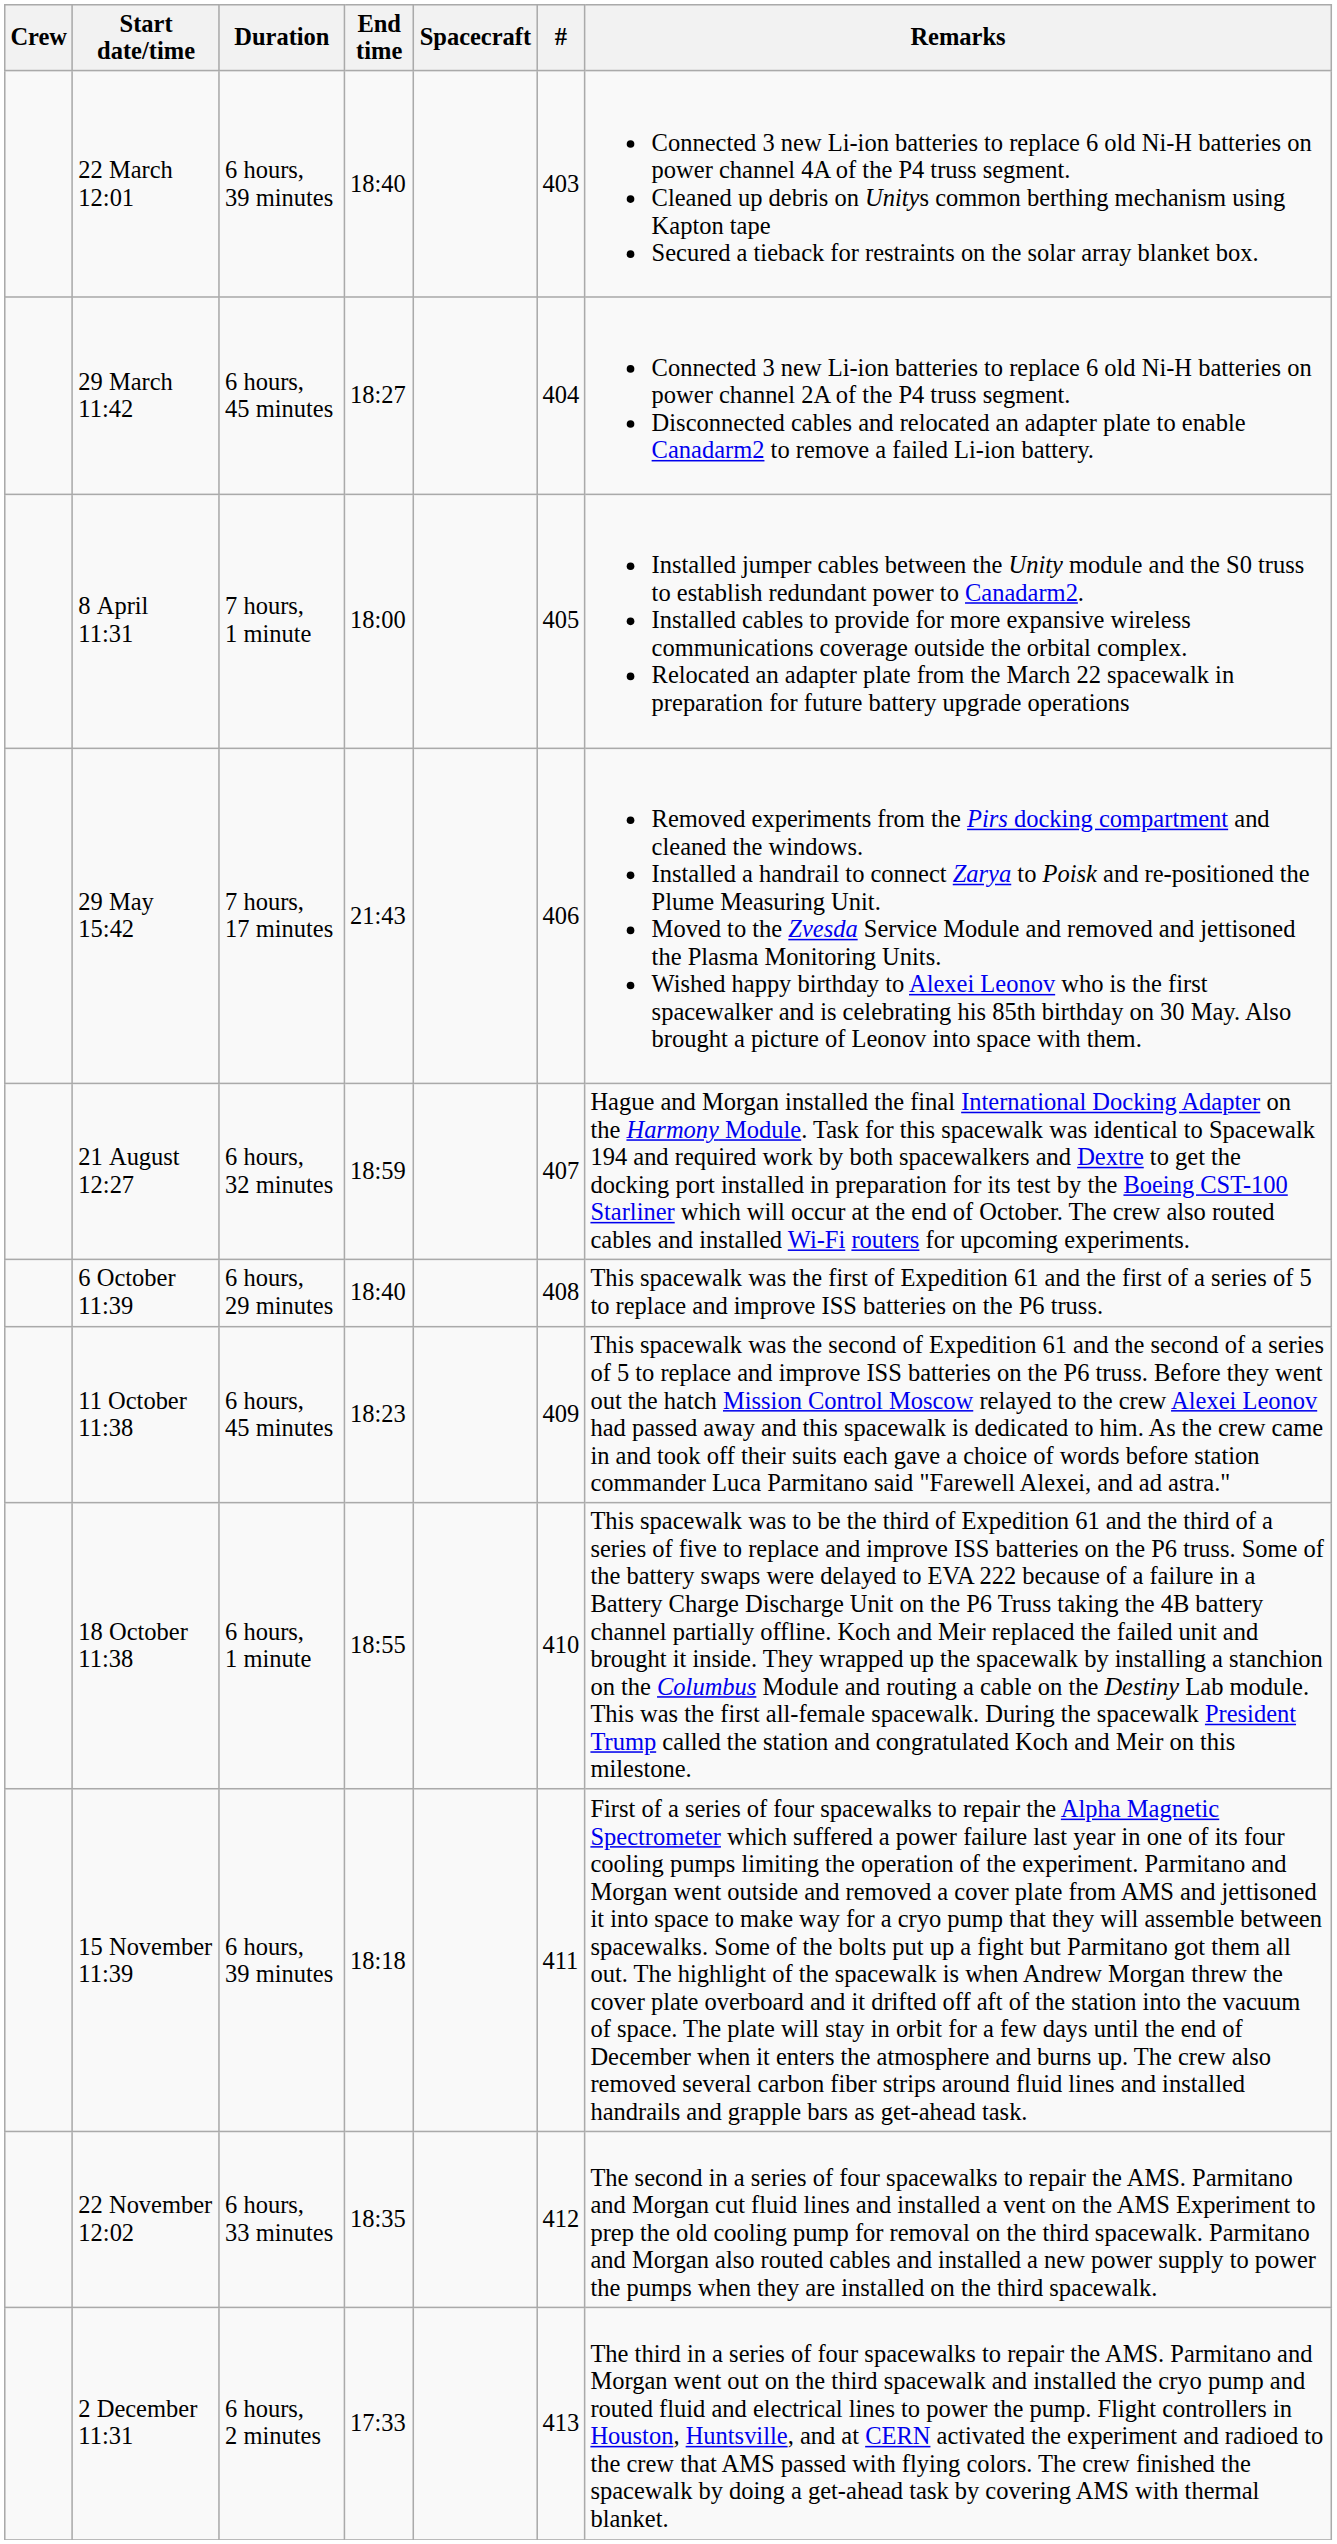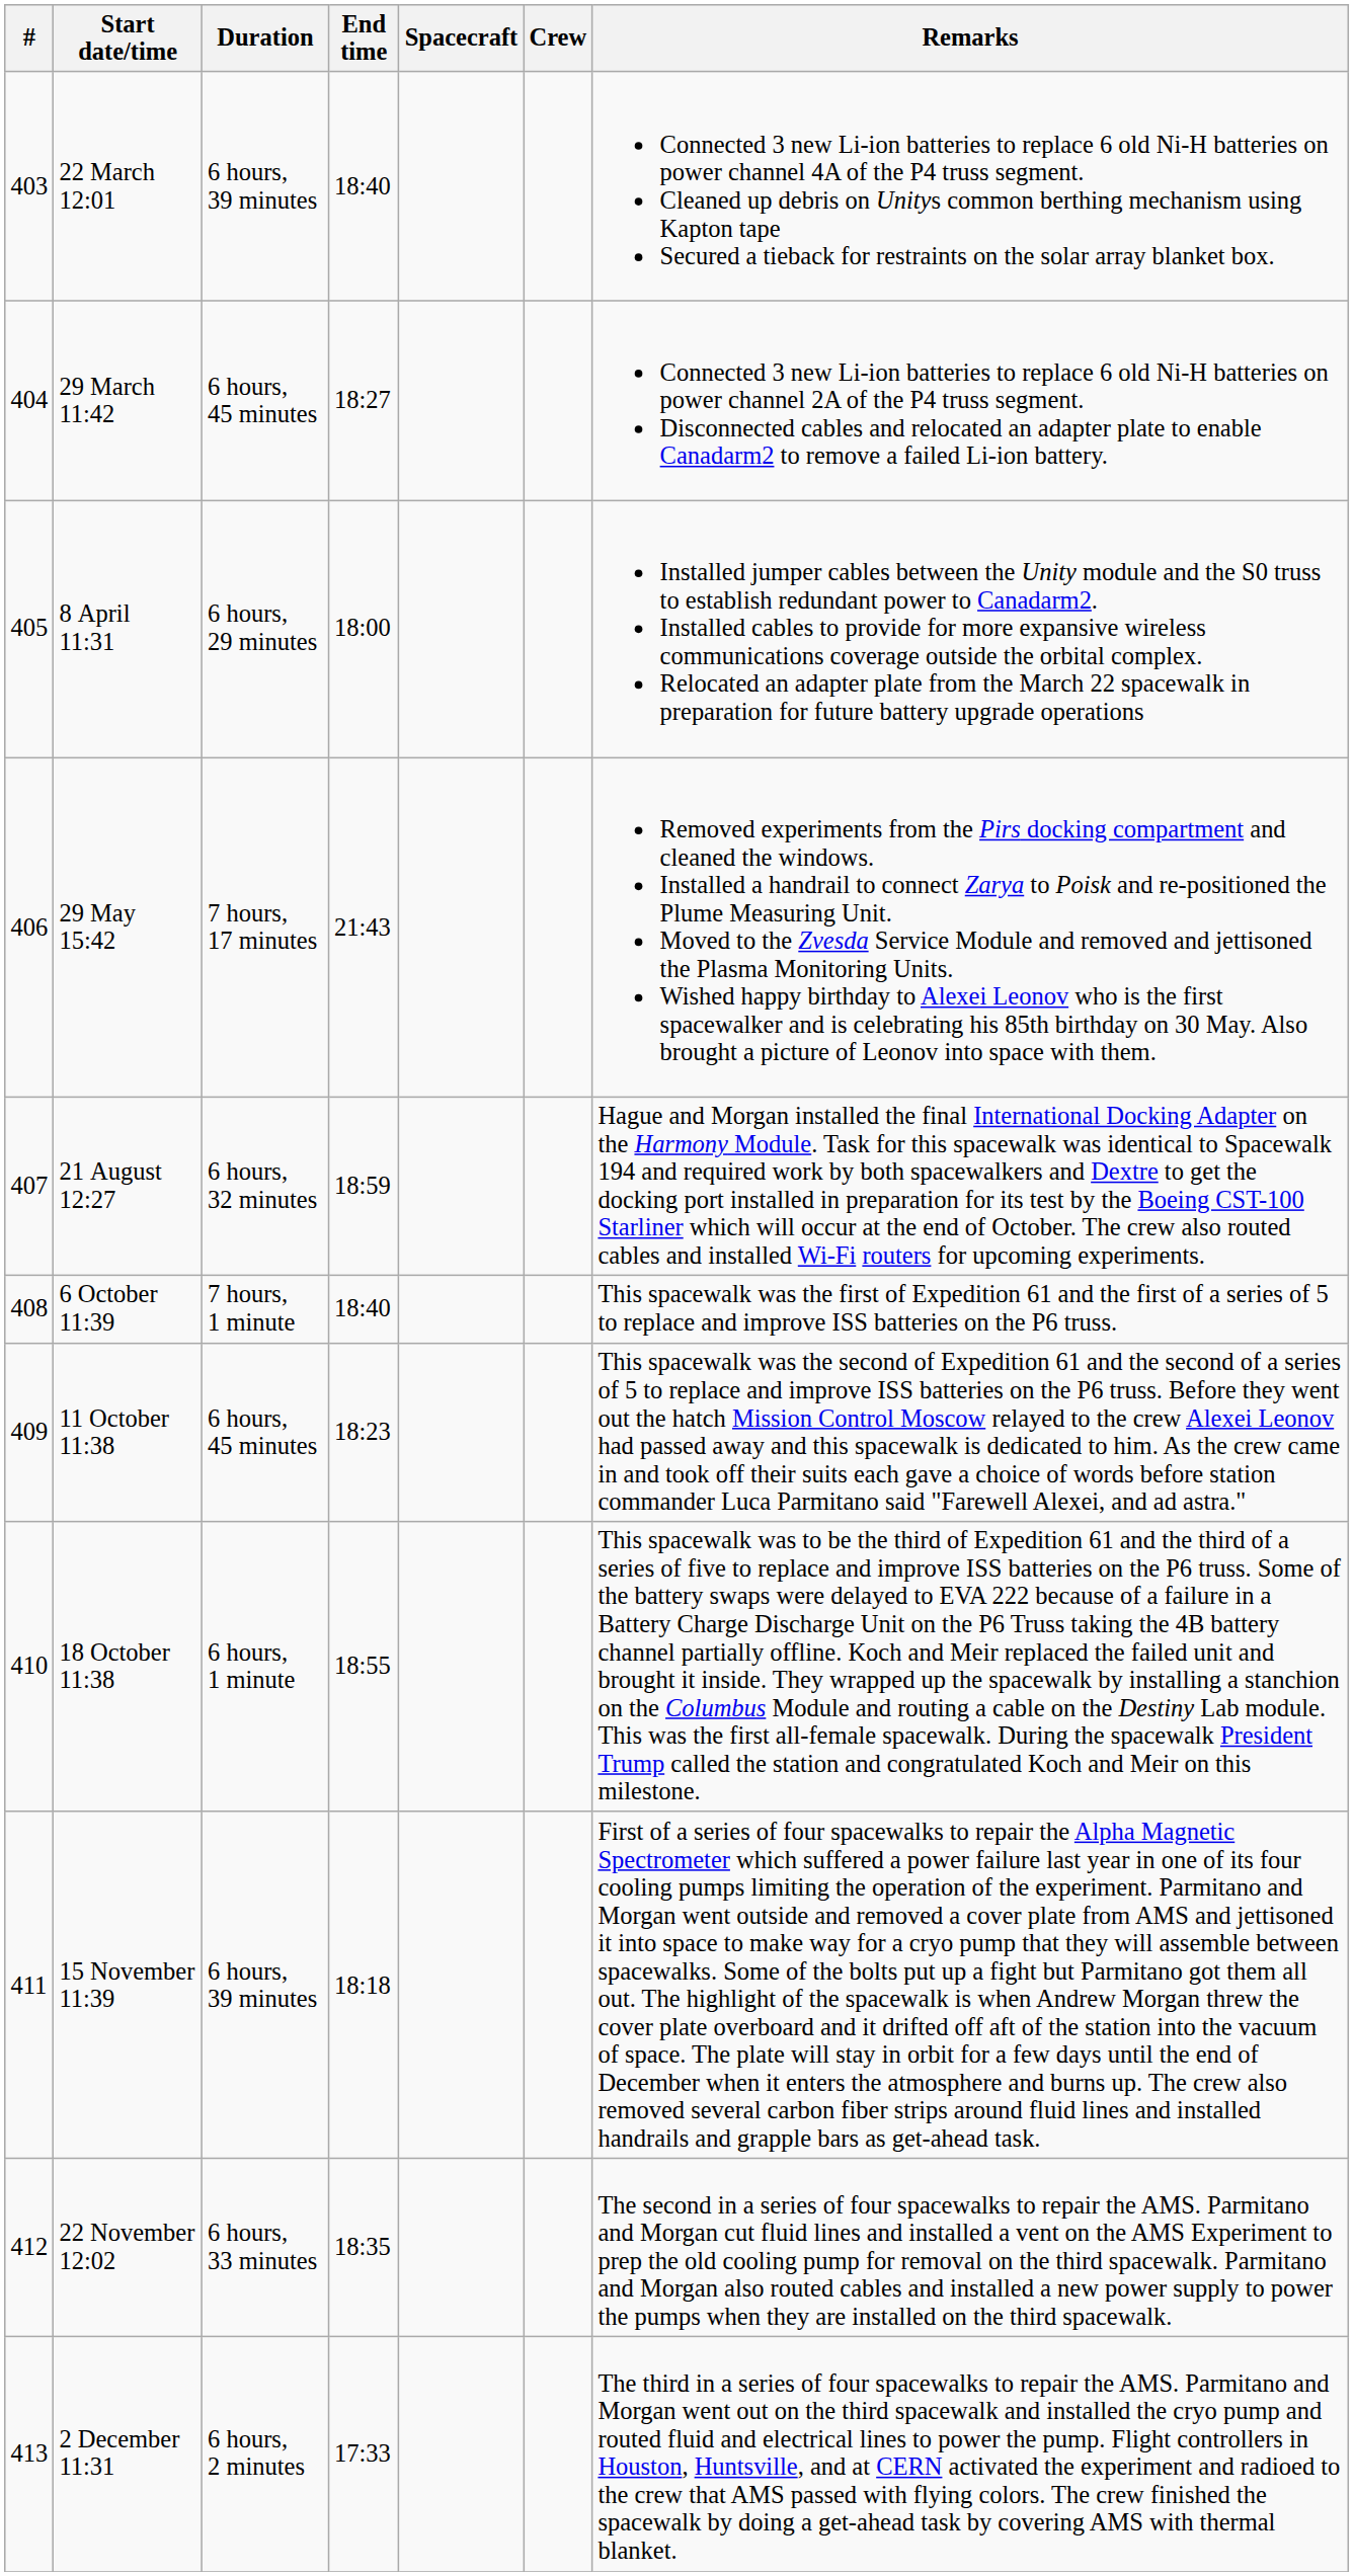 <table class="wikitable sticky-header">
 <tr>
-<th>Crew</th>
+<th>#</th>
 <th>Start date/time</th>
 <th>Duration</th>
 <th>End time</th>
 <th>Spacecraft</th>
-<th>#</th>
+<th>Crew</th>
 <th>Remarks</th>
 </tr>
 <tr>
-<td></td>
+<td>403</td>
 <td>22 March<br>12:01</td>
 <td>6 hours, 39 minutes</td>
 <td>18:40</td>
 <td><br></td>
-<td>403</td>
+<td></td>
 <td><br><ul><li>Connected 3 new Li-ion batteries to replace 6 old Ni-H batteries on power channel 4A of the P4 truss segment.</li><li>Cleaned up debris on <em>Unity</em>s common berthing mechanism using Kapton tape</li><li>Secured a tieback for restraints on the solar array blanket box.</li></ul></td>
 </tr>
 <tr>
-<td></td>
+<td>404</td>
 <td>29 March<br>11:42</td>
 <td>6 hours, 45 minutes</td>
 <td>18:27</td>
 <td><br></td>
-<td>404</td>
+<td></td>
 <td><br><ul><li>Connected 3 new Li-ion batteries to replace 6 old Ni-H batteries on power channel 2A of the P4 truss segment.</li><li>Disconnected cables and relocated an adapter plate to enable <a href='#'> Canadarm2</a> to remove a failed Li-ion battery.</li></ul></td>
 </tr>
 <tr>
-<td></td>
+<td>405</td>
 <td>8 April<br>11:31</td>
-<td>7 hours, 1 minute</td>
+<td>6 hours, 29 minutes</td>
 <td>18:00</td>
 <td><br></td>
-<td>405</td>
+<td></td>
 <td><br><ul><li>Installed jumper cables between the <em>Unity</em> module and the S0 truss to establish redundant power to <a href='#'>Canadarm2</a>.</li><li>Installed cables to provide for more expansive wireless communications coverage outside the orbital complex.</li><li>Relocated an adapter plate from the March 22 spacewalk in preparation for future battery upgrade operations</li></ul></td>
 </tr>
 <tr>
-<td></td>
+<td>406</td>
 <td>29 May<br>15:42</td>
 <td>7 hours, 17 minutes</td>
 <td>21:43</td>
 <td><br></td>
-<td>406</td>
+<td></td>
 <td><br><ul><li>Removed experiments from the <a href='#'> <em>Pirs</em> docking compartment</a> and cleaned the windows.</li><li>Installed a handrail to connect <em><a href='#'> Zarya</a></em> to <em>Poisk</em> and re-positioned the Plume Measuring Unit.</li><li>Moved to the <em><a href='#'> Zvesda</a></em> Service Module and removed and jettisoned the Plasma Monitoring Units.</li><li>Wished happy birthday to <a href='#'>Alexei Leonov</a> who is the first spacewalker and is celebrating his 85th birthday on 30 May. Also brought a picture of Leonov into space with them.</li></ul></td>
 </tr>
 <tr>
-<td></td>
+<td>407</td>
 <td>21 August<br>12:27</td>
 <td>6 hours, 32 minutes</td>
 <td>18:59</td>
 <td><br></td>
-<td>407</td>
+<td></td>
 <td>Hague and Morgan installed the final <a href='#'>International Docking Adapter</a> on the <a href='#'> <em>Harmony</em> Module</a>. Task for this spacewalk was identical to Spacewalk 194 and required work by both spacewalkers and <a href='#'>Dextre</a> to get the docking port installed in preparation for its test by the <a href='#'>Boeing CST-100 Starliner</a> which will occur at the end of October. The crew also routed cables and installed <a href='#'>Wi-Fi</a> <a href='#'> routers</a> for upcoming experiments.</td>
 </tr>
 <tr>
-<td></td>
+<td>408</td>
 <td>6 October<br>11:39</td>
-<td>6 hours, 29 minutes</td>
+<td>7 hours, 1 minute</td>
 <td>18:40</td>
 <td><br></td>
-<td>408</td>
+<td></td>
 <td>This spacewalk was the first of Expedition 61 and the first of a series of 5 to replace and improve ISS batteries on the P6 truss.</td>
 </tr>
 <tr>
-<td></td>
+<td>409</td>
 <td>11 October<br>11:38</td>
 <td>6 hours, 45 minutes</td>
 <td>18:23</td>
 <td><br></td>
-<td>409</td>
+<td></td>
 <td>This spacewalk was the second of Expedition 61 and the second of a series of 5 to replace and improve ISS batteries on the P6 truss. Before they went out the hatch <a href='#'>Mission Control Moscow</a> relayed to the crew <a href='#'>Alexei Leonov</a> had passed away and this spacewalk is dedicated to him. As the crew came in and took off their suits each gave a choice of words before station commander Luca Parmitano said "Farewell Alexei, and ad astra."</td>
 </tr>
 <tr>
-<td></td>
+<td>410</td>
 <td>18 October<br>11:38</td>
 <td>6 hours, 1 minute</td>
 <td>18:55</td>
 <td><br></td>
-<td>410</td>
+<td></td>
 <td>This spacewalk was to be the third of Expedition 61 and the third of a series of five to replace and improve ISS batteries on the P6 truss. Some of the battery swaps were delayed to EVA 222 because of a failure in a Battery Charge Discharge Unit on the P6 Truss taking the 4B battery channel partially offline. Koch and Meir replaced the failed unit and brought it inside. They wrapped up the spacewalk by installing a stanchion on the <em><a href='#'> Columbus</a></em> Module and routing a cable on the <em>Destiny</em> Lab module. This was the first all-female spacewalk. During the spacewalk <a href='#'> President Trump</a> called the station and congratulated Koch and Meir on this milestone.</td>
 </tr>
 <tr>
-<td></td>
+<td>411</td>
 <td>15 November<br>11:39</td>
 <td>6 hours, 39 minutes</td>
 <td>18:18</td>
 <td><br></td>
-<td>411</td>
+<td></td>
 <td>First of a series of four spacewalks to repair the <a href='#'>Alpha Magnetic Spectrometer</a> which suffered a power failure last year in one of its four cooling pumps limiting the operation of the experiment. Parmitano and Morgan went outside and removed a cover plate from AMS and jettisoned it into space to make way for a cryo pump that they will assemble between spacewalks. Some of the bolts put up a fight but Parmitano got them all out. The highlight of the spacewalk is when Andrew Morgan threw the cover plate overboard and it drifted off aft of the station into the vacuum of space. The plate will stay in orbit for a few days until the end of December when it enters the atmosphere and burns up. The crew also removed several carbon fiber strips around fluid lines and installed handrails and grapple bars as get-ahead task.</td>
 </tr>
 <tr>
-<td></td>
+<td>412</td>
 <td>22 November<br>12:02</td>
 <td>6 hours, 33 minutes</td>
 <td>18:35</td>
 <td><br></td>
-<td>412</td>
+<td></td>
 <td><br>The second in a series of four spacewalks to repair the AMS. Parmitano and Morgan cut fluid lines and installed a vent on the AMS Experiment to prep the old cooling pump for removal on the third spacewalk. Parmitano and Morgan also routed cables and installed a new power supply to power the pumps when they are installed on the third spacewalk.</td>
 </tr>
 <tr>
-<td></td>
+<td>413</td>
 <td>2 December<br>11:31</td>
 <td>6 hours, 2 minutes</td>
 <td>17:33</td>
 <td><br></td>
-<td>413</td>
+<td></td>
 <td><br>The third in a series of four spacewalks to repair the AMS. Parmitano and Morgan went out on the third spacewalk and installed the cryo pump and routed fluid and electrical lines to power the pump. Flight controllers in <a href='#'> Houston</a>, <a href='#'> Huntsville</a>, and at <a href='#'>CERN</a> activated the experiment and radioed to the crew that AMS passed with flying colors. The crew finished the spacewalk by doing a get-ahead task by covering AMS with thermal blanket.</td>
 </tr>
 </table>
